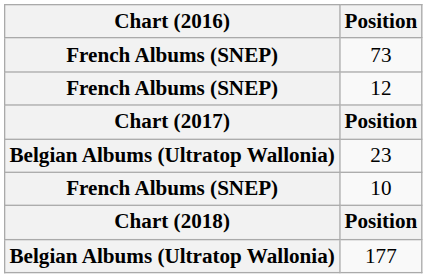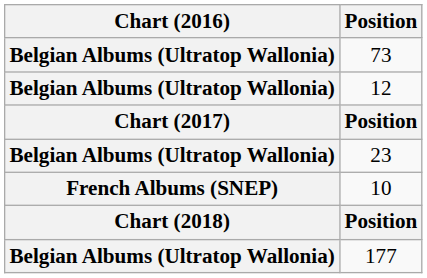 <table class="wikitable plainrowheaders" style="text-align:center">
 <tr>
 <th scope="col">Chart (2016)</th>
 <th scope="col">Position</th>
 </tr>
 <tr>
-<th scope="row">French Albums (SNEP)</th>
+<th scope="row">Belgian Albums (Ultratop Wallonia)</th>
 <td>73</td>
 </tr>
 <tr>
-<th scope="row">French Albums (SNEP)</th>
+<th scope="row">Belgian Albums (Ultratop Wallonia)</th>
 <td>12</td>
 </tr>
 <tr>
 <th scope="col">Chart (2017)</th>
 <th scope="col">Position</th>
 </tr>
 <tr>
 <th scope="row">Belgian Albums (Ultratop Wallonia)</th>
 <td>23</td>
 </tr>
 <tr>
 <th scope="row">French Albums (SNEP)</th>
 <td>10</td>
 </tr>
 <tr>
 <th scope="col">Chart (2018)</th>
 <th scope="col">Position</th>
 </tr>
 <tr>
 <th scope="row">Belgian Albums (Ultratop Wallonia)</th>
 <td>177</td>
 </tr>
 </table>
